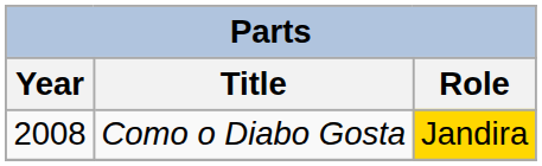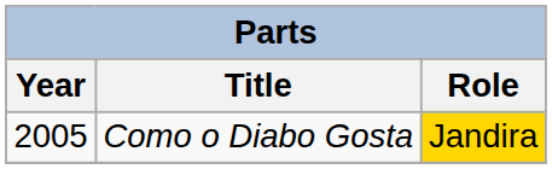 <table class="wikitable" style="font-size: 90%;">
 <tr>
 <th colspan="4" style="background: LightSteelBlue;">Parts</th>
 </tr>
 <tr>
 <th>Year</th>
 <th>Title</th>
 <th>Role</th>
 </tr>
 <tr>
-<td>2008</td>
+<td>2005</td>
 <td><em>Como o Diabo Gosta</em></td>
 <td style="background: gold;">Jandira</td>
 </tr>
 <tr>
 </tr>
 </table>
